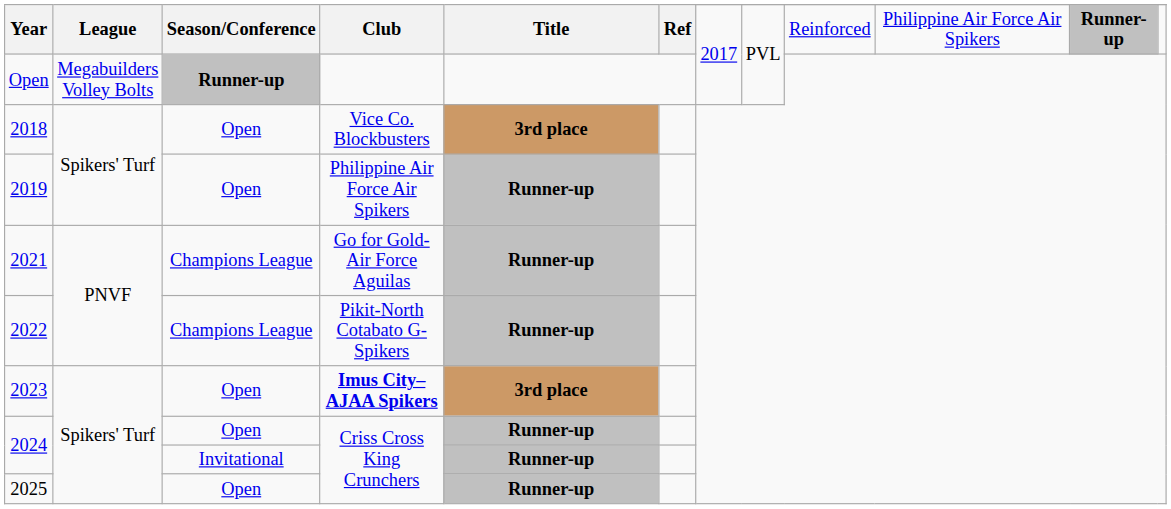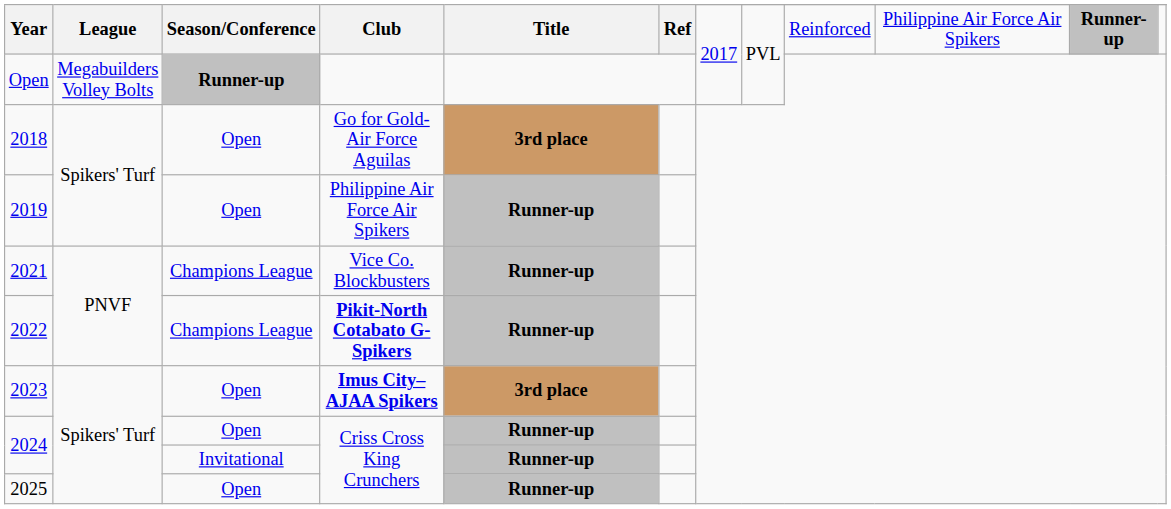 <table class="wikitable sortable" style="text-align:center" width="80%">
 <tr>
 <th style="width:5px;" rowspan="2">Year</th>
 <th style="width:25px;" rowspan="2">League</th>
 <th style="width:100px;" rowspan="2">Season/Conference</th>
 <th style="width:100px;" rowspan="2">Club</th>
 <th style="width:180px;" rowspan="2">Title</th>
 <th style="width:25px;" rowspan="2">Ref</th>
 </tr>
 <tr align=center>
 <td rowspan =2><a href='#'>2017</a></td>
 <td rowspan=2>PVL</td>
 <td><a href='#'>Reinforced</a></td>
 <td><a href='#'>Philippine Air Force Air Spikers</a></td>
 <td style="background:silver;"><strong>Runner-up</strong></td>
 <td></td>
 </tr>
 <tr align=center>
 <td><a href='#'>Open</a></td>
 <td><a href='#'>Megabuilders Volley Bolts</a></td>
 <td style="background:silver;"><strong>Runner-up</strong></td>
 <td></td>
 </tr>
 <tr align=center>
 <td><a href='#'>2018</a></td>
 <td rowspan=2>Spikers' Turf</td>
 <td><a href='#'>Open</a></td>
-<td><a href='#'>Vice Co. Blockbusters</a></td>
+<td><a href='#'>Go for Gold-Air Force Aguilas</a></td>
 <td style="background:#cc9966;"><strong>3rd place</strong></td>
 <td></td>
 </tr>
 <tr align=center>
 <td><a href='#'>2019</a></td>
 <td><a href='#'>Open</a></td>
 <td><a href='#'>Philippine Air Force Air Spikers</a></td>
 <td style="background:silver;"><strong>Runner-up</strong></td>
 <td></td>
 </tr>
 <tr align=center>
 <td><a href='#'>2021</a></td>
 <td rowspan=2>PNVF</td>
 <td><a href='#'>Champions League</a></td>
-<td><a href='#'>Go for Gold-Air Force Aguilas</a></td>
+<td><a href='#'>Vice Co. Blockbusters</a></td>
 <td style="background:silver;"><strong>Runner-up</strong></td>
 <td></td>
 </tr>
 <tr align=center>
 <td><a href='#'>2022</a></td>
 <td><a href='#'>Champions League</a></td>
-<td><a href='#'>Pikit-North Cotabato G-Spikers</a></td>
+<td><strong><a href='#'>Pikit-North Cotabato G-Spikers</a></strong></td>
 <td style="background:silver;"><strong>Runner-up</strong></td>
 <td></td>
 </tr>
 <tr align=center>
 <td><a href='#'>2023</a></td>
 <td rowspan=4>Spikers' Turf</td>
 <td><a href='#'>Open</a></td>
 <td><strong><a href='#'>Imus City–AJAA Spikers</a></strong></td>
 <td style="background:#cc9966;"><strong>3rd place</strong></td>
 <td></td>
 </tr>
 <tr align=center>
 <td rowspan=2><a href='#'>2024</a></td>
 <td><a href='#'>Open</a></td>
 <td rowspan=3><a href='#'>Criss Cross King Crunchers</a></td>
 <td style="background:silver;"><strong>Runner-up</strong></td>
 <td></td>
 </tr>
 <tr align=center>
 <td><a href='#'>Invitational</a></td>
 <td style="background:silver;"><strong>Runner-up</strong></td>
 <td></td>
 </tr>
 <tr align=center>
 <td rowspan=1>2025</td>
 <td><a href='#'>Open</a></td>
 <td style="background:silver;"><strong>Runner-up</strong></td>
 <td></td>
 </tr>
 </table>
